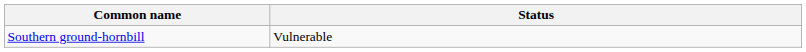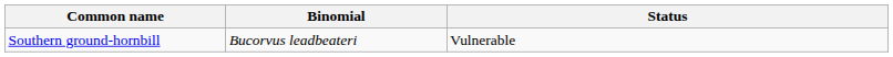 <table width=60% class="wikitable">
 <tr>
 <th width=25%>Common name</th>
+<th width=25%>Binomial</th>
 <th width=50%>Status</th>
 </tr>
 <tr>
 <td><a href='#'>Southern ground-hornbill</a></td>
+<td><em>Bucorvus leadbeateri</em></td>
 <td>Vulnerable</td>
 </tr>
 </table>
